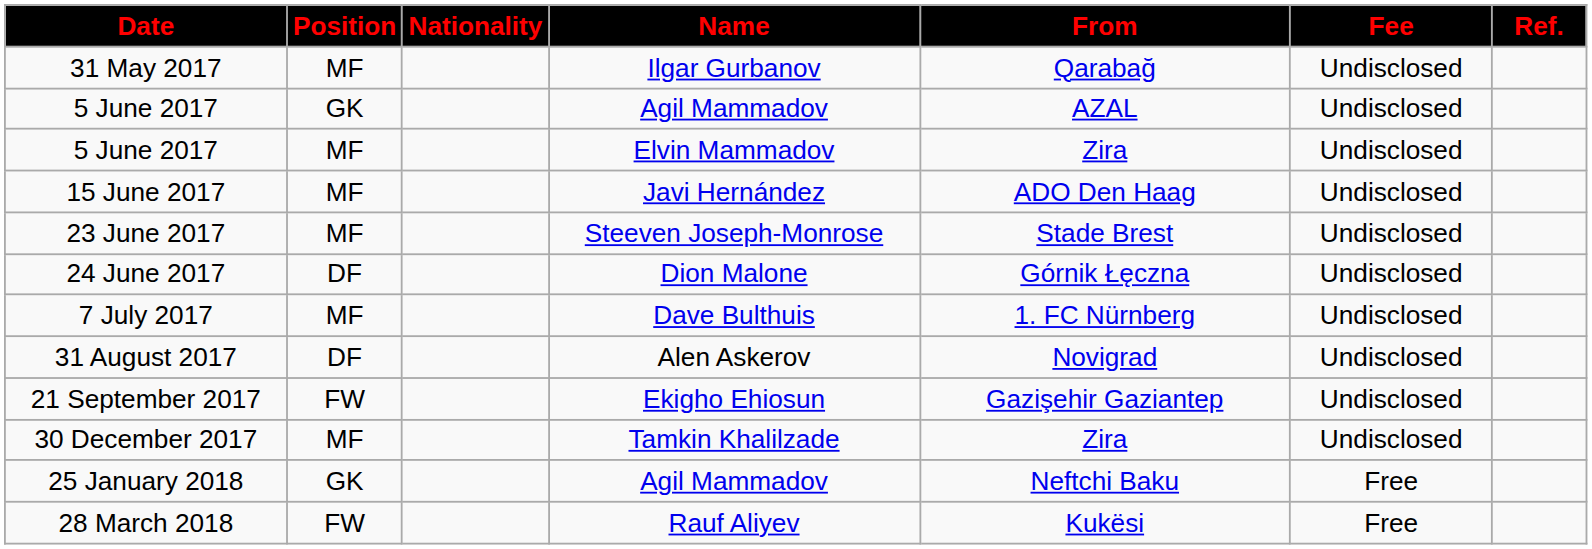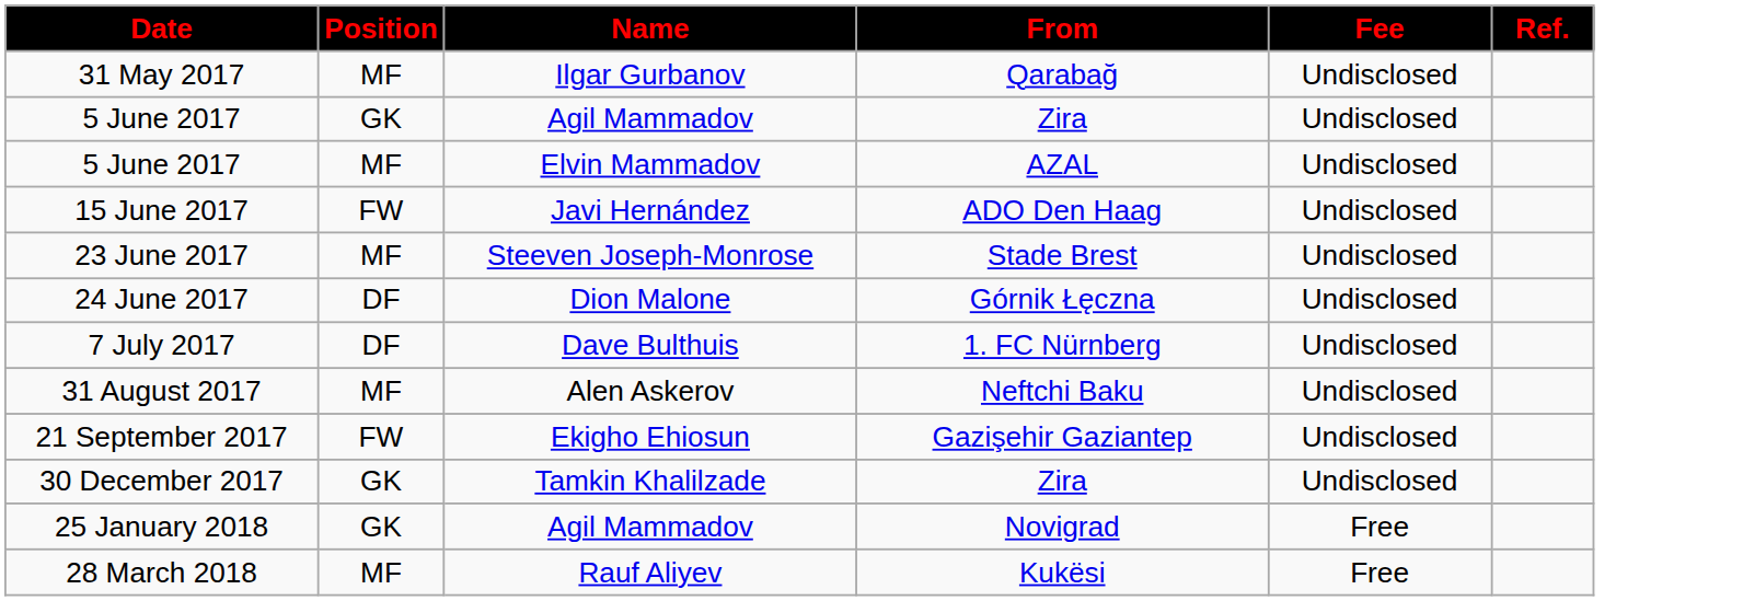 <table class="wikitable"  style="text-align:center; font-size:90%; ">
 <tr>
 <th style="background:#000000; color:#FF0000; width:150px;">Date</th>
 <th style="background:#000000; color:#FF0000; width:55px;">Position</th>
-<th style="background:#000000; color:#FF0000; width:55px;">Nationality</th>
 <th style="background:#000000; color:#FF0000; width:200px;">Name</th>
 <th style="background:#000000; color:#FF0000; width:200px;">From</th>
 <th style="background:#000000; color:#FF0000; width:105px;">Fee</th>
 <th style="background:#000000; color:#FF0000; width:45px;">Ref.</th>
 </tr>
 <tr>
 <td>31 May 2017</td>
 <td>MF</td>
-<td></td>
 <td><a href='#'>Ilgar Gurbanov</a></td>
 <td><a href='#'>Qarabağ</a></td>
 <td>Undisclosed</td>
 <td></td>
 </tr>
 <tr>
 <td>5 June 2017</td>
 <td>GK</td>
-<td></td>
 <td><a href='#'>Agil Mammadov</a></td>
-<td><a href='#'>AZAL</a></td>
+<td><a href='#'>Zira</a></td>
 <td>Undisclosed</td>
 <td></td>
 </tr>
 <tr>
 <td>5 June 2017</td>
 <td>MF</td>
-<td></td>
 <td><a href='#'>Elvin Mammadov</a></td>
-<td><a href='#'>Zira</a></td>
+<td><a href='#'>AZAL</a></td>
 <td>Undisclosed</td>
 <td></td>
 </tr>
 <tr>
 <td>15 June 2017</td>
-<td>MF</td>
-<td></td>
+<td>FW</td>
 <td><a href='#'>Javi Hernández</a></td>
 <td><a href='#'>ADO Den Haag</a></td>
 <td>Undisclosed</td>
 <td></td>
 </tr>
 <tr>
 <td>23 June 2017</td>
 <td>MF</td>
-<td></td>
 <td><a href='#'>Steeven Joseph-Monrose</a></td>
 <td><a href='#'>Stade Brest</a></td>
 <td>Undisclosed</td>
 <td></td>
 </tr>
 <tr>
 <td>24 June 2017</td>
 <td>DF</td>
-<td></td>
 <td><a href='#'>Dion Malone</a></td>
 <td><a href='#'>Górnik Łęczna</a></td>
 <td>Undisclosed</td>
 <td></td>
 </tr>
 <tr>
 <td>7 July 2017</td>
-<td>MF</td>
-<td></td>
+<td>DF</td>
 <td><a href='#'>Dave Bulthuis</a></td>
 <td><a href='#'>1. FC Nürnberg</a></td>
 <td>Undisclosed</td>
 <td></td>
 </tr>
 <tr>
 <td>31 August 2017</td>
-<td>DF</td>
-<td></td>
+<td>MF</td>
 <td>Alen Askerov</td>
-<td><a href='#'>Novigrad</a></td>
+<td><a href='#'>Neftchi Baku</a></td>
 <td>Undisclosed</td>
 <td></td>
 </tr>
 <tr>
 <td>21 September 2017</td>
 <td>FW</td>
-<td></td>
 <td><a href='#'>Ekigho Ehiosun</a></td>
 <td><a href='#'>Gazişehir Gaziantep</a></td>
 <td>Undisclosed</td>
 <td></td>
 </tr>
 <tr>
 <td>30 December 2017</td>
-<td>MF</td>
-<td></td>
+<td>GK</td>
 <td><a href='#'>Tamkin Khalilzade</a></td>
 <td><a href='#'>Zira</a></td>
 <td>Undisclosed</td>
 <td></td>
 </tr>
 <tr>
 <td>25 January 2018</td>
 <td>GK</td>
-<td></td>
 <td><a href='#'>Agil Mammadov</a></td>
-<td><a href='#'>Neftchi Baku</a></td>
+<td><a href='#'>Novigrad</a></td>
 <td>Free</td>
 <td></td>
 </tr>
 <tr>
 <td>28 March 2018</td>
-<td>FW</td>
-<td></td>
+<td>MF</td>
 <td><a href='#'>Rauf Aliyev</a></td>
 <td><a href='#'>Kukësi</a></td>
 <td>Free</td>
 <td></td>
 </tr>
 </table>
